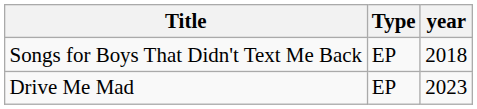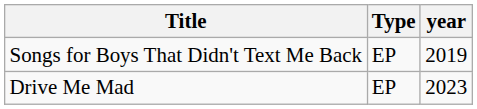 <table class="wikitable">
 <tr>
 <th>Title</th>
 <th>Type</th>
 <th>year</th>
 </tr>
 <tr>
 <td>Songs for Boys That Didn't Text Me Back</td>
 <td>EP</td>
-<td>2018</td>
+<td>2019</td>
 </tr>
 <tr>
 <td>Drive Me Mad</td>
 <td>EP</td>
 <td>2023</td>
 </tr>
 </table>
